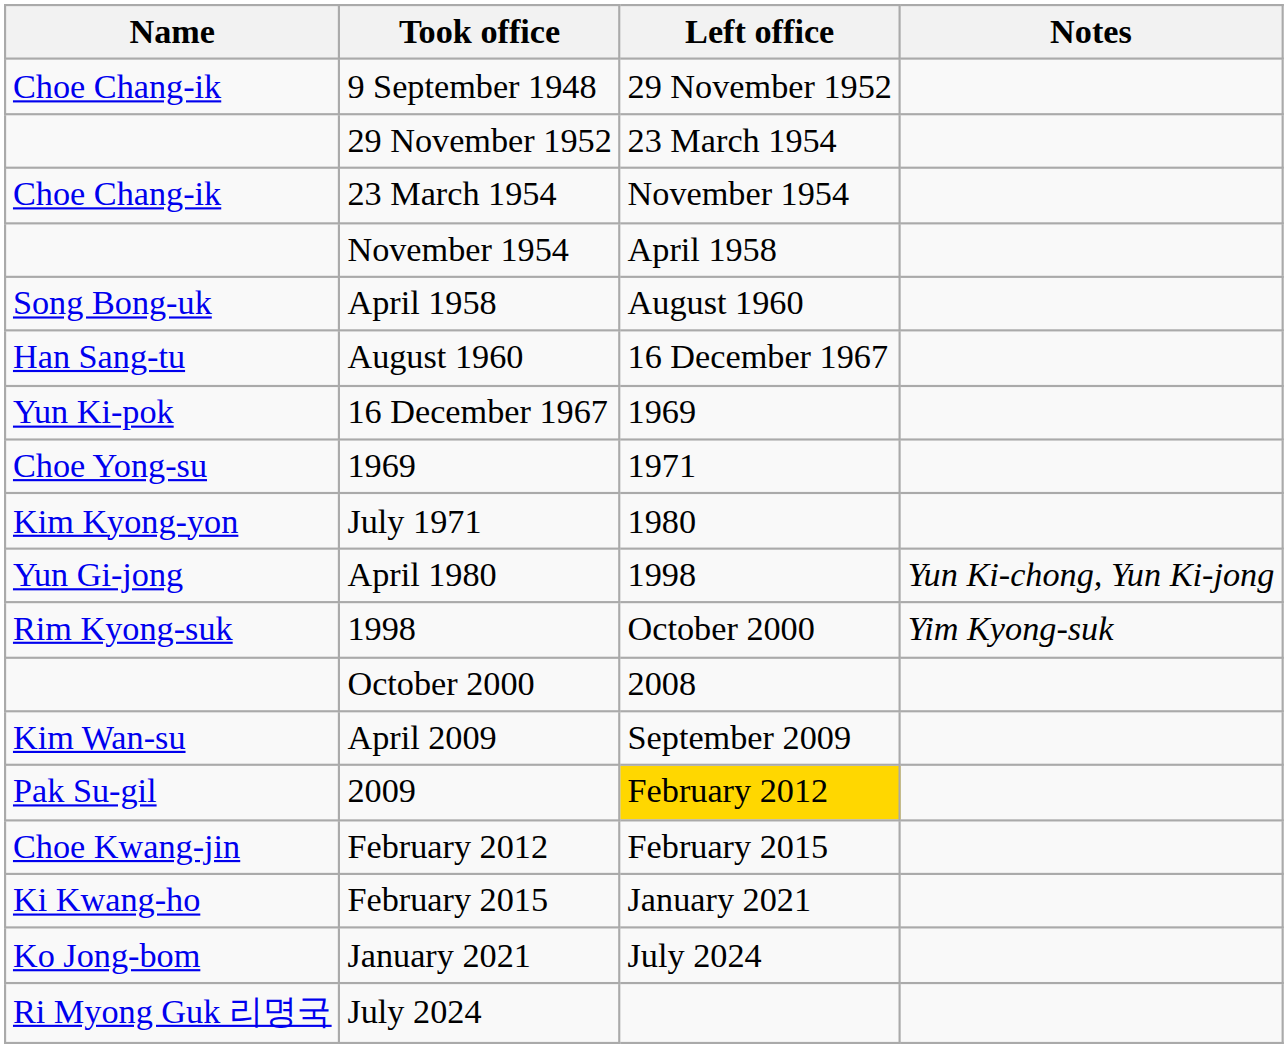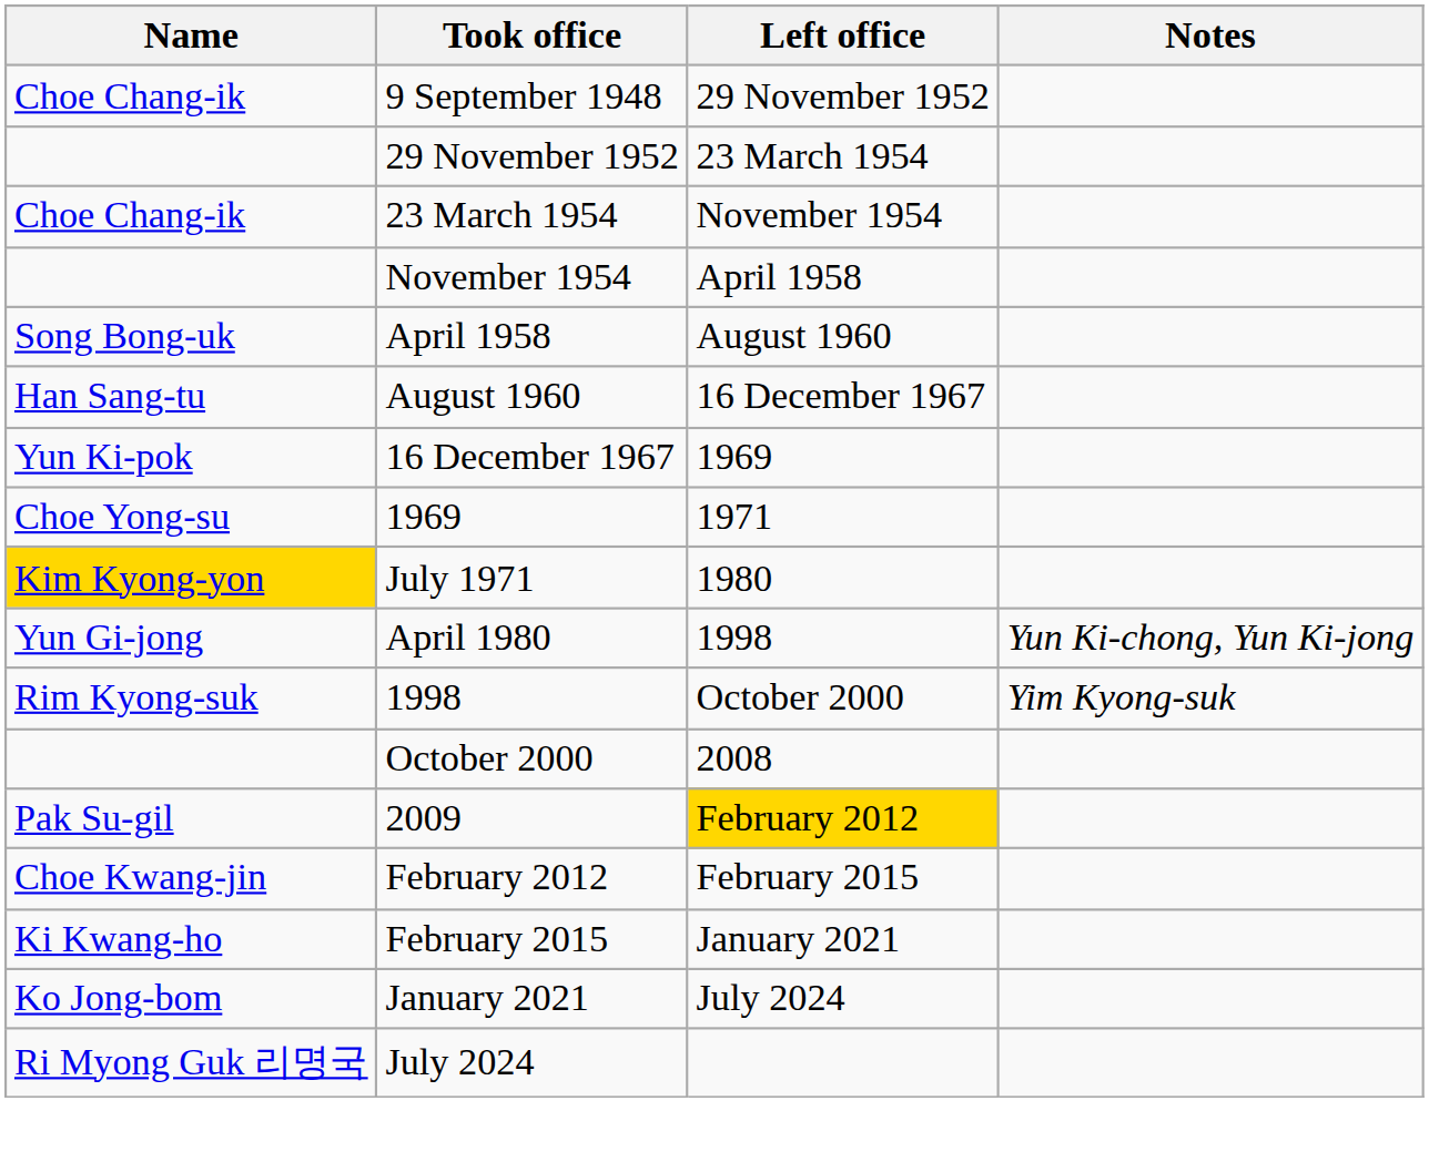 <table class="wikitable">
 <tr>
 <th>Name</th>
 <th>Took office</th>
 <th>Left office</th>
 <th>Notes</th>
 </tr>
 <tr>
 <td><a href='#'>Choe Chang-ik</a></td>
 <td>9 September 1948</td>
 <td>29 November 1952</td>
 <td></td>
 </tr>
 <tr>
 <td></td>
 <td>29 November 1952</td>
 <td>23 March 1954</td>
 <td></td>
 </tr>
 <tr>
 <td><a href='#'>Choe Chang-ik</a></td>
 <td>23 March 1954</td>
 <td>November 1954</td>
 <td></td>
 </tr>
 <tr>
 <td></td>
 <td>November 1954</td>
 <td>April 1958</td>
 </tr>
 <tr>
 <td><a href='#'>Song Bong-uk</a></td>
 <td>April 1958</td>
 <td>August 1960</td>
 <td></td>
 </tr>
 <tr>
 <td><a href='#'>Han Sang-tu</a></td>
 <td>August 1960</td>
 <td>16 December 1967</td>
 </tr>
 <tr>
 <td><a href='#'>Yun Ki-pok</a></td>
 <td>16 December 1967</td>
 <td>1969</td>
 <td></td>
 </tr>
 <tr>
 <td><a href='#'>Choe Yong-su</a></td>
 <td>1969</td>
 <td>1971</td>
 <td></td>
 </tr>
 <tr>
-<td><a href='#'>Kim Kyong-yon</a></td>
+<td style="background: gold;"><a href='#'>Kim Kyong-yon</a></td>
 <td>July 1971</td>
 <td>1980</td>
 <td></td>
 </tr>
 <tr>
 <td><a href='#'>Yun Gi-jong</a></td>
 <td>April 1980</td>
 <td>1998</td>
 <td><em>Yun Ki-chong, Yun Ki-jong</em></td>
 </tr>
 <tr>
 <td><a href='#'>Rim Kyong-suk</a></td>
 <td>1998</td>
 <td>October 2000</td>
 <td><em>Yim Kyong-suk</em></td>
 </tr>
 <tr>
 <td></td>
 <td>October 2000</td>
 <td>2008</td>
-<td></td>
-</tr>
-<tr>
-<td><a href='#'>Kim Wan-su</a></td>
-<td>April 2009</td>
-<td>September 2009</td>
 <td></td>
 </tr>
 <tr>
 <td><a href='#'>Pak Su-gil</a></td>
 <td>2009</td>
 <td style="background: gold;">February 2012</td>
 <td></td>
 </tr>
 <tr>
 <td><a href='#'>Choe Kwang-jin</a></td>
 <td>February 2012</td>
 <td>February 2015</td>
 <td></td>
 </tr>
 <tr>
 <td><a href='#'>Ki Kwang-ho</a></td>
 <td>February 2015</td>
 <td>January 2021</td>
 <td></td>
 </tr>
 <tr>
 <td><a href='#'>Ko Jong-bom</a></td>
 <td>January 2021</td>
 <td>July 2024</td>
 <td></td>
 </tr>
 <tr>
 <td><a href='#'>Ri Myong Guk 리명국</a></td>
 <td>July 2024</td>
 <td></td>
 <td></td>
 </tr>
 </table>
